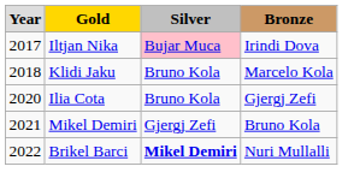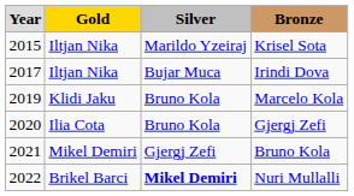 <table class="wikitable sortable" style="font-size:95%">
 <tr style="text-align:center; background:#e4e4e4; font-weight:bold;">
 <td style="background:#ddd; ">Year</td>
 <td style="background:gold; ">Gold</td>
 <td style="background:silver; ">Silver</td>
 <td style="background:#c96; ">Bronze</td>
 </tr>
 <tr>
+<td>2015</td>
+<td><a href='#'>Iltjan Nika</a></td>
+<td><a href='#'>Marildo Yzeiraj</a></td>
+<td><a href='#'>Krisel Sota</a></td>
+</tr>
+<tr>
 <td>2017</td>
 <td><a href='#'>Iltjan Nika</a></td>
-<td style="background: pink;"><a href='#'>Bujar Muca</a></td>
+<td><a href='#'>Bujar Muca</a></td>
 <td><a href='#'>Irindi Dova</a></td>
 </tr>
 <tr>
-<td>2018</td>
+<td>2019</td>
 <td><a href='#'>Klidi Jaku</a></td>
 <td><a href='#'>Bruno Kola</a></td>
 <td><a href='#'>Marcelo Kola</a></td>
 </tr>
 <tr>
 <td>2020</td>
 <td><a href='#'>Ilia Cota</a></td>
 <td><a href='#'>Bruno Kola</a></td>
 <td><a href='#'>Gjergj Zefi</a></td>
 </tr>
 <tr>
 <td>2021</td>
 <td><a href='#'>Mikel Demiri</a></td>
 <td><a href='#'>Gjergj Zefi</a></td>
 <td><a href='#'>Bruno Kola</a></td>
 </tr>
 <tr>
 <td>2022</td>
 <td><a href='#'>Brikel Barci</a></td>
 <td><strong><a href='#'>Mikel Demiri</a></strong></td>
 <td><a href='#'>Nuri Mullalli</a></td>
 </tr>
 </table>
